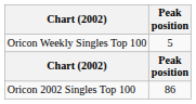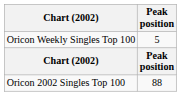 <table class="wikitable">
 <tr>
 <th>Chart (2002)</th>
 <th>Peak<br>position</th>
 </tr>
 <tr>
 <td>Oricon Weekly Singles Top 100</td>
 <td align="center">5</td>
 </tr>
 <tr>
 <th>Chart (2002)</th>
 <th>Peak<br> position</th>
 </tr>
 <tr>
 <td>Oricon 2002 Singles Top 100</td>
-<td align="center">86</td>
+<td align="center">88</td>
 </tr>
 </table>
